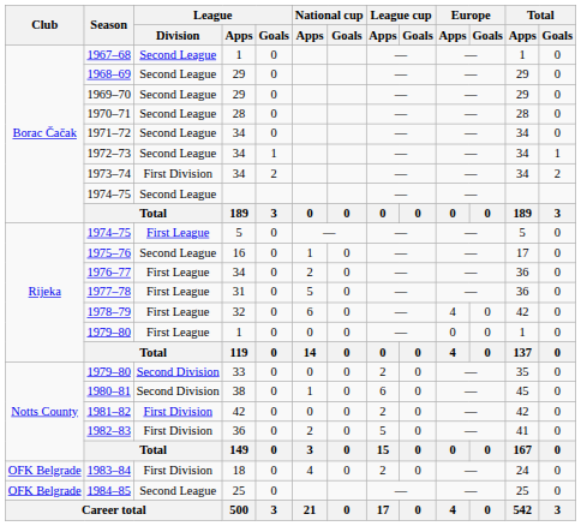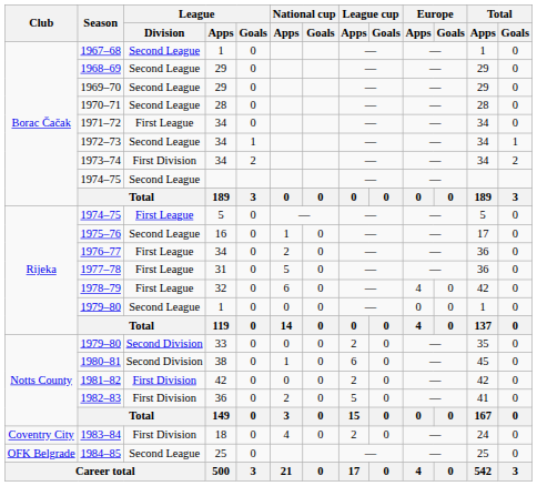 <table class="wikitable" style="text-align:center">
 <tr>
 <th rowspan="2">Club</th>
 <th rowspan="2">Season</th>
 <th colspan="3">League</th>
 <th colspan="2">National cup</th>
 <th colspan="2">League cup</th>
 <th colspan="2">Europe</th>
 <th colspan="2">Total</th>
 </tr>
 <tr>
 <th>Division</th>
 <th>Apps</th>
 <th>Goals</th>
 <th>Apps</th>
 <th>Goals</th>
 <th>Apps</th>
 <th>Goals</th>
 <th>Apps</th>
 <th>Goals</th>
 <th>Apps</th>
 <th>Goals</th>
 </tr>
 <tr>
 <td rowspan="9"><a href='#'>Borac Čačak</a></td>
 <td><a href='#'>1967–68</a></td>
 <td><a href='#'>Second League</a></td>
 <td>1</td>
 <td>0</td>
 <td></td>
 <td></td>
 <td colspan="2">—</td>
 <td colspan="2">—</td>
 <td>1</td>
 <td>0</td>
 </tr>
 <tr>
 <td><a href='#'>1968–69</a></td>
 <td>Second League</td>
 <td>29</td>
 <td>0</td>
 <td></td>
 <td></td>
 <td colspan="2">—</td>
 <td colspan="2">—</td>
 <td>29</td>
 <td>0</td>
 </tr>
 <tr>
 <td>1969–70</td>
 <td>Second League</td>
 <td>29</td>
 <td>0</td>
 <td></td>
 <td></td>
 <td colspan="2">—</td>
 <td colspan="2">—</td>
 <td>29</td>
 <td>0</td>
 </tr>
 <tr>
 <td>1970–71</td>
 <td>Second League</td>
 <td>28</td>
 <td>0</td>
 <td></td>
 <td></td>
 <td colspan="2">—</td>
 <td colspan="2">—</td>
 <td>28</td>
 <td>0</td>
 </tr>
 <tr>
 <td>1971–72</td>
-<td>Second League</td>
+<td>First League</td>
 <td>34</td>
 <td>0</td>
 <td></td>
 <td></td>
 <td colspan="2">—</td>
 <td colspan="2">—</td>
 <td>34</td>
 <td>0</td>
 </tr>
 <tr>
 <td>1972–73</td>
 <td>Second League</td>
 <td>34</td>
 <td>1</td>
 <td></td>
 <td></td>
 <td colspan="2">—</td>
 <td colspan="2">—</td>
 <td>34</td>
 <td>1</td>
 </tr>
 <tr>
 <td>1973–74</td>
 <td>First Division</td>
 <td>34</td>
 <td>2</td>
 <td></td>
 <td></td>
 <td colspan="2">—</td>
 <td colspan="2">—</td>
 <td>34</td>
 <td>2</td>
 </tr>
 <tr>
 <td>1974–75</td>
 <td>Second League</td>
 <td></td>
 <td></td>
 <td></td>
 <td></td>
 <td colspan="2">—</td>
 <td colspan="2">—</td>
 <td></td>
 <td></td>
 </tr>
 <tr>
 <th colspan="2">Total</th>
 <th>189</th>
 <th>3</th>
 <th>0</th>
 <th>0</th>
 <th>0</th>
 <th>0</th>
 <th>0</th>
 <th>0</th>
 <th>189</th>
 <th>3</th>
 </tr>
 <tr>
 <td rowspan="7"><a href='#'>Rijeka</a></td>
 <td><a href='#'>1974–75</a></td>
 <td><a href='#'>First League</a></td>
 <td>5</td>
 <td>0</td>
 <td colspan="2">—</td>
 <td colspan="2">—</td>
 <td colspan="2">—</td>
 <td>5</td>
 <td>0</td>
 </tr>
 <tr>
 <td><a href='#'>1975–76</a></td>
 <td>Second League</td>
 <td>16</td>
 <td>0</td>
 <td>1</td>
 <td>0</td>
 <td colspan="2">—</td>
 <td colspan="2">—</td>
 <td>17</td>
 <td>0</td>
 </tr>
 <tr>
 <td><a href='#'>1976–77</a></td>
 <td>First League</td>
 <td>34</td>
 <td>0</td>
 <td>2</td>
 <td>0</td>
 <td colspan="2">—</td>
 <td colspan="2">—</td>
 <td>36</td>
 <td>0</td>
 </tr>
 <tr>
 <td><a href='#'>1977–78</a></td>
 <td>First League</td>
 <td>31</td>
 <td>0</td>
 <td>5</td>
 <td>0</td>
 <td colspan="2">—</td>
 <td colspan="2">—</td>
 <td>36</td>
 <td>0</td>
 </tr>
 <tr>
 <td><a href='#'>1978–79</a></td>
 <td>First League</td>
 <td>32</td>
 <td>0</td>
 <td>6</td>
 <td>0</td>
 <td colspan="2">—</td>
 <td>4</td>
 <td>0</td>
 <td>42</td>
 <td>0</td>
 </tr>
 <tr>
 <td><a href='#'>1979–80</a></td>
-<td>First League</td>
+<td>Second League</td>
 <td>1</td>
 <td>0</td>
 <td>0</td>
 <td>0</td>
 <td colspan="2">—</td>
 <td>0</td>
 <td>0</td>
 <td>1</td>
 <td>0</td>
 </tr>
 <tr>
 <th colspan="2">Total</th>
 <th>119</th>
 <th>0</th>
 <th>14</th>
 <th>0</th>
 <th>0</th>
 <th>0</th>
 <th>4</th>
 <th>0</th>
 <th>137</th>
 <th>0</th>
 </tr>
 <tr>
 <td rowspan="5"><a href='#'>Notts County</a></td>
 <td><a href='#'>1979–80</a></td>
 <td><a href='#'>Second Division</a></td>
 <td>33</td>
 <td>0</td>
 <td>0</td>
 <td>0</td>
 <td>2</td>
 <td>0</td>
 <td colspan="2">—</td>
 <td>35</td>
 <td>0</td>
 </tr>
 <tr>
 <td><a href='#'>1980–81</a></td>
 <td>Second Division</td>
 <td>38</td>
 <td>0</td>
 <td>1</td>
 <td>0</td>
 <td>6</td>
 <td>0</td>
 <td colspan="2">—</td>
 <td>45</td>
 <td>0</td>
 </tr>
 <tr>
 <td><a href='#'>1981–82</a></td>
 <td><a href='#'>First Division</a></td>
 <td>42</td>
 <td>0</td>
 <td>0</td>
 <td>0</td>
 <td>2</td>
 <td>0</td>
 <td colspan="2">—</td>
 <td>42</td>
 <td>0</td>
 </tr>
 <tr>
 <td><a href='#'>1982–83</a></td>
 <td>First Division</td>
 <td>36</td>
 <td>0</td>
 <td>2</td>
 <td>0</td>
 <td>5</td>
 <td>0</td>
 <td colspan="2">—</td>
 <td>41</td>
 <td>0</td>
 </tr>
 <tr>
 <th colspan="2">Total</th>
 <th>149</th>
 <th>0</th>
 <th>3</th>
 <th>0</th>
 <th>15</th>
 <th>0</th>
 <th>0</th>
 <th>0</th>
 <th>167</th>
 <th>0</th>
 </tr>
 <tr>
-<td><a href='#'>OFK Belgrade</a></td>
+<td><a href='#'>Coventry City</a></td>
 <td><a href='#'>1983–84</a></td>
 <td>First Division</td>
 <td>18</td>
 <td>0</td>
 <td>4</td>
 <td>0</td>
 <td>2</td>
 <td>0</td>
 <td colspan="2">—</td>
 <td>24</td>
 <td>0</td>
 </tr>
 <tr>
 <td><a href='#'>OFK Belgrade</a></td>
 <td><a href='#'>1984–85</a></td>
 <td>Second League</td>
 <td>25</td>
 <td>0</td>
 <td></td>
 <td></td>
 <td colspan="2">—</td>
 <td colspan="2">—</td>
 <td>25</td>
 <td>0</td>
 </tr>
 <tr>
 <th colspan="3">Career total</th>
 <th>500</th>
 <th>3</th>
 <th>21</th>
 <th>0</th>
 <th>17</th>
 <th>0</th>
 <th>4</th>
 <th>0</th>
 <th>542</th>
 <th>3</th>
 </tr>
 </table>
